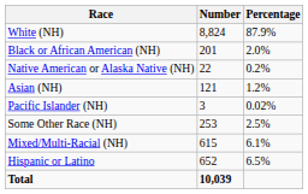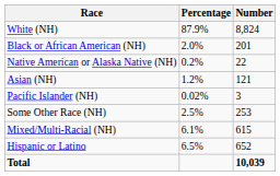 <table class="wikitable">
 <tr>
 <th>Race</th>
+<th>Percentage</th>
 <th>Number</th>
-<th>Percentage</th>
 </tr>
 <tr>
 <td><a href='#'>White</a> (NH)</td>
+<td>87.9%</td>
 <td>8,824</td>
-<td>87.9%</td>
 </tr>
 <tr>
 <td><a href='#'>Black or African American</a> (NH)</td>
+<td>2.0%</td>
 <td>201</td>
-<td>2.0%</td>
 </tr>
 <tr>
 <td><a href='#'>Native American</a> or <a href='#'>Alaska Native</a> (NH)</td>
+<td>0.2%</td>
 <td>22</td>
-<td>0.2%</td>
 </tr>
 <tr>
 <td><a href='#'>Asian</a> (NH)</td>
+<td>1.2%</td>
 <td>121</td>
-<td>1.2%</td>
 </tr>
 <tr>
 <td><a href='#'>Pacific Islander</a> (NH)</td>
+<td>0.02%</td>
 <td>3</td>
-<td>0.02%</td>
 </tr>
 <tr>
 <td>Some Other Race (NH)</td>
+<td>2.5%</td>
 <td>253</td>
-<td>2.5%</td>
 </tr>
 <tr>
 <td><a href='#'>Mixed/Multi-Racial</a> (NH)</td>
+<td>6.1%</td>
 <td>615</td>
-<td>6.1%</td>
 </tr>
 <tr>
 <td><a href='#'>Hispanic or Latino</a></td>
+<td>6.5%</td>
 <td>652</td>
-<td>6.5%</td>
 </tr>
 <tr>
 <td><strong>Total</strong></td>
+<td></td>
 <td><strong>10,039</strong></td>
-<td></td>
 </tr>
 </table>
